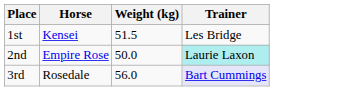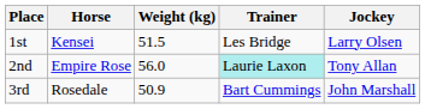 <table class="wikitable sortable">
 <tr>
 <th>Place</th>
 <th>Horse</th>
 <th>Weight (kg)</th>
 <th>Trainer</th>
+<th>Jockey</th>
 </tr>
 <tr>
 <td>1st</td>
 <td><a href='#'>Kensei</a></td>
 <td>51.5</td>
 <td>Les Bridge</td>
+<td><a href='#'>Larry Olsen</a></td>
 </tr>
 <tr>
 <td>2nd</td>
 <td><a href='#'>Empire Rose</a></td>
-<td>50.0</td>
+<td>56.0</td>
 <td style="background: paleturquoise;">Laurie Laxon</td>
+<td><a href='#'>Tony Allan</a></td>
 </tr>
 <tr>
 <td>3rd</td>
 <td>Rosedale</td>
-<td>56.0</td>
-<td style="background: lavender;"><a href='#'>Bart Cummings</a></td>
+<td>50.9</td>
+<td><a href='#'>Bart Cummings</a></td>
+<td><a href='#'>John Marshall</a></td>
 </tr>
 </table>
